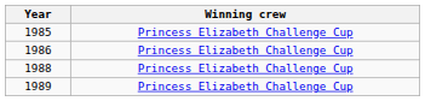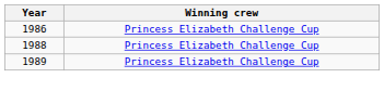 <table class="wikitable" style="text-align:center">
 <tr>
 <th width=70>Year</th>
 <th width=400>Winning crew</th>
-</tr>
-<tr>
-<td>1985</td>
-<td><a href='#'>Princess Elizabeth Challenge Cup</a></td>
 </tr>
 <tr>
 <td>1986</td>
 <td><a href='#'>Princess Elizabeth Challenge Cup</a></td>
 </tr>
 <tr>
 <td>1988</td>
 <td><a href='#'>Princess Elizabeth Challenge Cup</a></td>
 </tr>
 <tr>
 <td>1989</td>
 <td><a href='#'>Princess Elizabeth Challenge Cup</a></td>
 </tr>
 </table>
